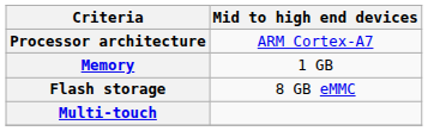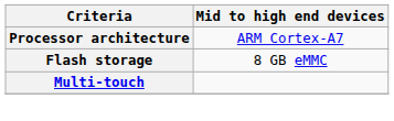 <table class="wikitable" style="text-align:center; margin: auto;">
 <tr>
 <th>Criteria</th>
 <th>Mid to high end devices</th>
 </tr>
 <tr>
 <th>Processor architecture</th>
 <td><a href='#'>ARM Cortex-A7</a></td>
-</tr>
-<tr>
-<th><a href='#'>Memory</a></th>
-<td>1 GB</td>
 </tr>
 <tr>
 <th>Flash storage</th>
 <td>8 GB <a href='#'>eMMC</a></td>
 </tr>
 <tr>
 <th><a href='#'>Multi-touch</a></th>
 <td></td>
 </tr>
 <tr>
 </tr>
 </table>
